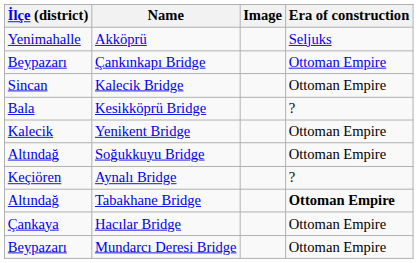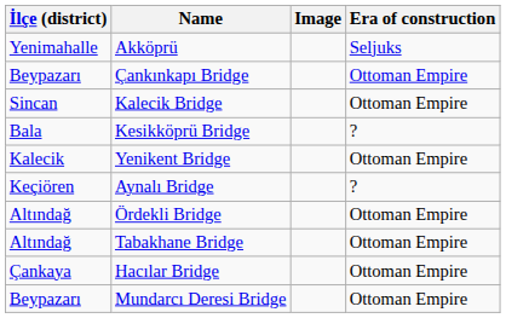 <table class="sortable wikitable">
 <tr>
 <th><a href='#'>İlçe</a> (district)</th>
 <th>Name</th>
 <th>Image</th>
 <th>Era of construction</th>
 </tr>
 <tr>
 <td><a href='#'>Yenimahalle</a></td>
 <td><a href='#'>Akköprü</a></td>
 <td></td>
 <td><a href='#'>Seljuks</a></td>
 </tr>
 <tr>
 <td><a href='#'>Beypazarı</a></td>
 <td><a href='#'>Çankınkapı Bridge</a></td>
 <td></td>
 <td><a href='#'>Ottoman Empire</a></td>
 </tr>
 <tr>
 <td><a href='#'>Sincan</a></td>
 <td><a href='#'>Kalecik Bridge</a></td>
 <td></td>
 <td>Ottoman Empire</td>
 </tr>
 <tr>
 <td><a href='#'>Bala</a></td>
 <td><a href='#'>Kesikköprü Bridge</a></td>
 <td></td>
 <td>?</td>
 </tr>
 <tr>
 <td><a href='#'>Kalecik</a></td>
 <td><a href='#'>Yenikent Bridge</a></td>
 <td></td>
 <td>Ottoman Empire</td>
 </tr>
 <tr>
-<td><a href='#'>Altındağ</a></td>
-<td><a href='#'>Soğukkuyu Bridge</a></td>
-<td></td>
-<td>Ottoman Empire</td>
-</tr>
-<tr>
 <td><a href='#'>Keçiören</a></td>
 <td><a href='#'>Aynalı Bridge</a></td>
 <td></td>
 <td>?</td>
 </tr>
 <tr>
 <td><a href='#'>Altındağ</a></td>
+<td><a href='#'>Ördekli Bridge</a></td>
+<td></td>
+<td>Ottoman Empire</td>
+</tr>
+<tr>
+<td><a href='#'>Altındağ</a></td>
 <td><a href='#'>Tabakhane Bridge</a></td>
 <td></td>
-<td><strong>Ottoman Empire</strong></td>
+<td>Ottoman Empire</td>
 </tr>
 <tr>
 <td><a href='#'>Çankaya</a></td>
 <td><a href='#'>Hacılar Bridge</a></td>
 <td></td>
 <td>Ottoman Empire</td>
 </tr>
 <tr>
 <td><a href='#'>Beypazarı</a></td>
 <td><a href='#'>Mundarcı Deresi Bridge</a></td>
 <td></td>
 <td>Ottoman Empire</td>
 </tr>
 </table>
